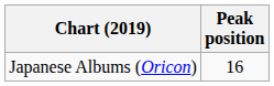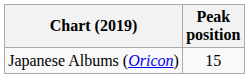 <table class="wikitable sortable">
 <tr>
 <th>Chart (2019)</th>
 <th>Peak<br>position</th>
 </tr>
 <tr>
 <td>Japanese Albums (<em><a href='#'>Oricon</a></em>)</td>
-<td style="text-align:center;">16</td>
+<td style="text-align:center;">15</td>
 </tr>
 <tr>
 </tr>
 </table>
